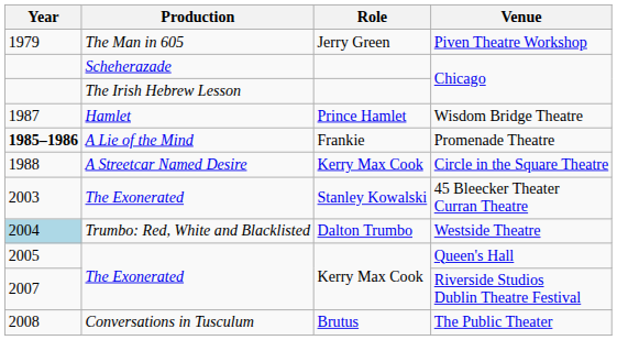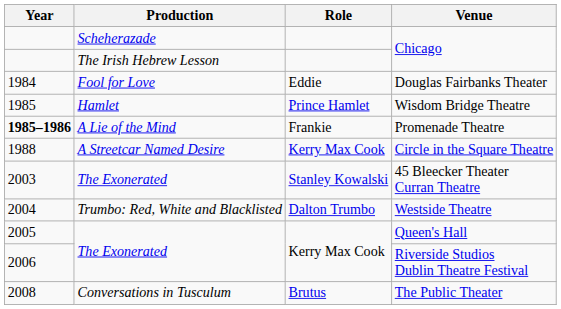 <table class="wikitable sortable">
 <tr>
 <th>Year</th>
 <th>Production</th>
 <th>Role</th>
 <th>Venue</th>
-</tr>
-<tr>
-<td>1979</td>
-<td><em>The Man in 605</em></td>
-<td>Jerry Green</td>
-<td><a href='#'>Piven Theatre Workshop</a></td>
 </tr>
 <tr>
 <td></td>
 <td><em><a href='#'>Scheherazade</a></em></td>
 <td></td>
 <td rowspan=2><a href='#'>Chicago</a></td>
 </tr>
 <tr>
 <td></td>
 <td><em>The Irish Hebrew Lesson</em></td>
 <td></td>
 </tr>
 <tr>
-<td>1987</td>
+<td>1984</td>
+<td><em><a href='#'>Fool for Love</a></em></td>
+<td>Eddie</td>
+<td>Douglas Fairbanks Theater</td>
+</tr>
+<tr>
+<td>1985</td>
 <td><em><a href='#'>Hamlet</a></em></td>
 <td><a href='#'>Prince Hamlet</a></td>
 <td>Wisdom Bridge Theatre</td>
 </tr>
 <tr>
 <td><strong>1985–1986</strong></td>
 <td><em><a href='#'>A Lie of the Mind</a></em></td>
 <td>Frankie</td>
 <td>Promenade Theatre</td>
 </tr>
 <tr>
 <td>1988</td>
 <td><em><a href='#'>A Streetcar Named Desire</a></em></td>
 <td><a href='#'>Kerry Max Cook</a></td>
 <td><a href='#'>Circle in the Square Theatre</a></td>
 </tr>
 <tr>
 <td>2003</td>
 <td><em><a href='#'>The Exonerated</a></em></td>
 <td><a href='#'>Stanley Kowalski</a></td>
 <td>45 Bleecker Theater<br> <a href='#'>Curran Theatre</a></td>
 </tr>
 <tr>
-<td style="background: lightblue;">2004</td>
+<td>2004</td>
 <td><em>Trumbo: Red, White and Blacklisted</em></td>
 <td><a href='#'>Dalton Trumbo</a></td>
 <td><a href='#'>Westside Theatre</a></td>
 </tr>
 <tr>
 <td>2005</td>
 <td rowspan=2><em><a href='#'>The Exonerated</a></em></td>
 <td rowspan=2>Kerry Max Cook</td>
 <td><a href='#'>Queen's Hall</a></td>
 </tr>
 <tr>
-<td>2007</td>
+<td>2006</td>
 <td><a href='#'>Riverside Studios</a><br> <a href='#'>Dublin Theatre Festival</a></td>
 </tr>
 <tr>
 <td>2008</td>
 <td><em>Conversations in Tusculum</em></td>
 <td><a href='#'>Brutus</a></td>
 <td><a href='#'>The Public Theater</a></td>
 </tr>
 </table>
